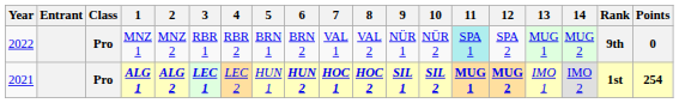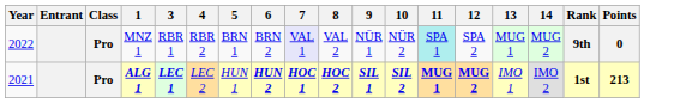 <table class="wikitable" style="text-align:center; font-size:85%;">
 <tr>
 <th>Year</th>
 <th>Entrant</th>
 <th>Class</th>
 <th>1</th>
-<th>2</th>
 <th>3</th>
 <th>4</th>
 <th>5</th>
 <th>6</th>
 <th>7</th>
 <th>8</th>
 <th>9</th>
 <th>10</th>
 <th>11</th>
 <th>12</th>
 <th>13</th>
 <th>14</th>
 <th>Rank</th>
 <th>Points</th>
 </tr>
 <tr>
 <td><a href='#'>2022</a></td>
 <th></th>
 <th>Pro</th>
 <td><a href='#'>MNZ<br>1</a></td>
-<td><a href='#'>MNZ<br>2</a></td>
 <td><a href='#'>RBR<br>1</a></td>
 <td><a href='#'>RBR<br>2</a></td>
 <td><a href='#'>BRN<br>1</a></td>
 <td><a href='#'>BRN<br>2</a></td>
-<td><a href='#'>VAL<br>1</a></td>
+<td style="background: lavender;"><a href='#'>VAL<br>1</a></td>
 <td><a href='#'>VAL<br>2</a></td>
 <td><a href='#'>NÜR<br>1</a></td>
 <td><a href='#'>NÜR<br>2</a></td>
 <td style="background: paleturquoise;"><a href='#'>SPA<br>1</a></td>
 <td><a href='#'>SPA<br>2</a></td>
 <td style="background:#DFFFDF;"><a href='#'>MUG<br>1</a><br></td>
 <td style="background:#DFFFDF;"><a href='#'>MUG<br>2</a><br></td>
 <th>9th</th>
 <th>0</th>
 </tr>
 <tr>
 <td><a href='#'>2021</a></td>
 <th></th>
 <th>Pro</th>
 <td style="background:#FFFFBF;"><strong><em><a href='#'>ALG<br>1</a></em></strong><br></td>
-<td style="background:#FFFFBF;"><strong><em><a href='#'>ALG<br>2</a></em></strong><br></td>
 <td style="background:#DFFFDF;"><strong><em><a href='#'>LEC<br>1</a></em></strong><br></td>
 <td style="background:#FFDF9F;"><em><a href='#'>LEC<br>2</a></em><br></td>
 <td style="background:#FFFFBF;"><em><a href='#'>HUN<br>1</a></em><br></td>
 <td style="background:#FFFFBF;"><strong><em><a href='#'>HUN<br>2</a></em></strong><br></td>
 <td style="background:#FFFFBF;"><strong><em><a href='#'>HOC<br>1</a></em></strong><br></td>
 <td style="background:#FFFFBF;"><strong><em><a href='#'>HOC<br>2</a></em></strong><br></td>
 <td style="background:#FFFFBF;"><strong><em><a href='#'>SIL<br>1</a></em></strong><br></td>
 <td style="background:#FFFFBF;"><strong><em><a href='#'>SIL<br>2</a></em></strong><br></td>
 <td style="background:#FFDF9F;"><strong><a href='#'>MUG<br>1</a></strong><br></td>
 <td style="background:#FFDF9F;"><strong><a href='#'>MUG<br>2</a></strong><br></td>
 <td style="background:#FFFFBF;"><em><a href='#'>IMO<br>1</a></em><br></td>
 <td style="background:#DFDFDF;"><a href='#'>IMO<br>2</a><br></td>
 <th style="background:#FFFFBF;">1st</th>
-<th style="background:#FFFFBF;">254</th>
+<th style="background:#FFFFBF;">213</th>
 </tr>
 </table>
